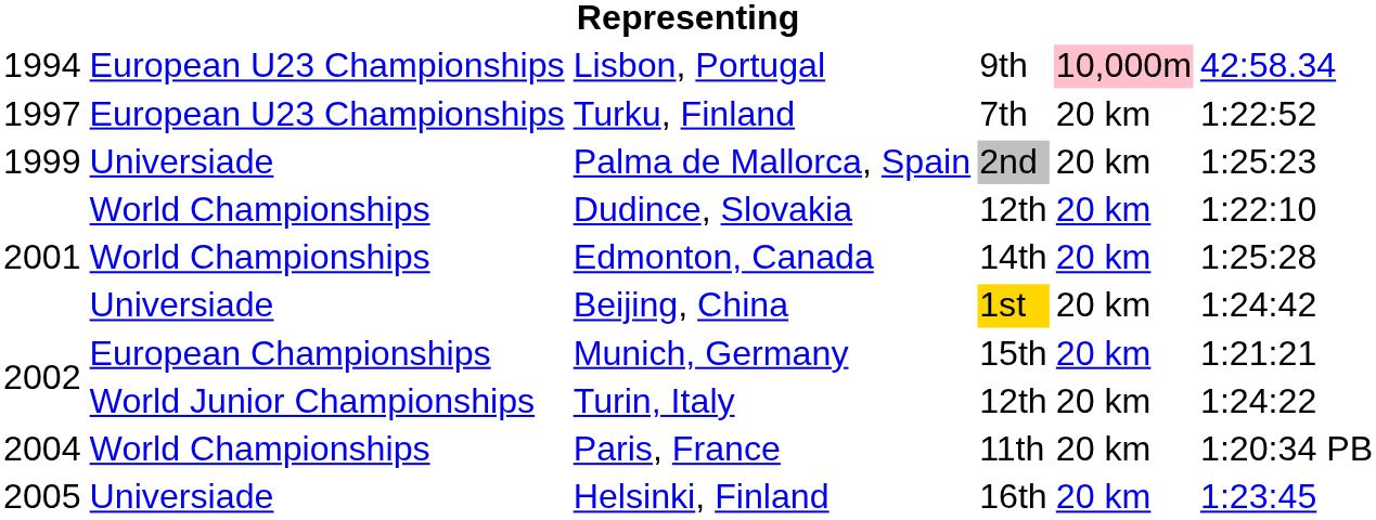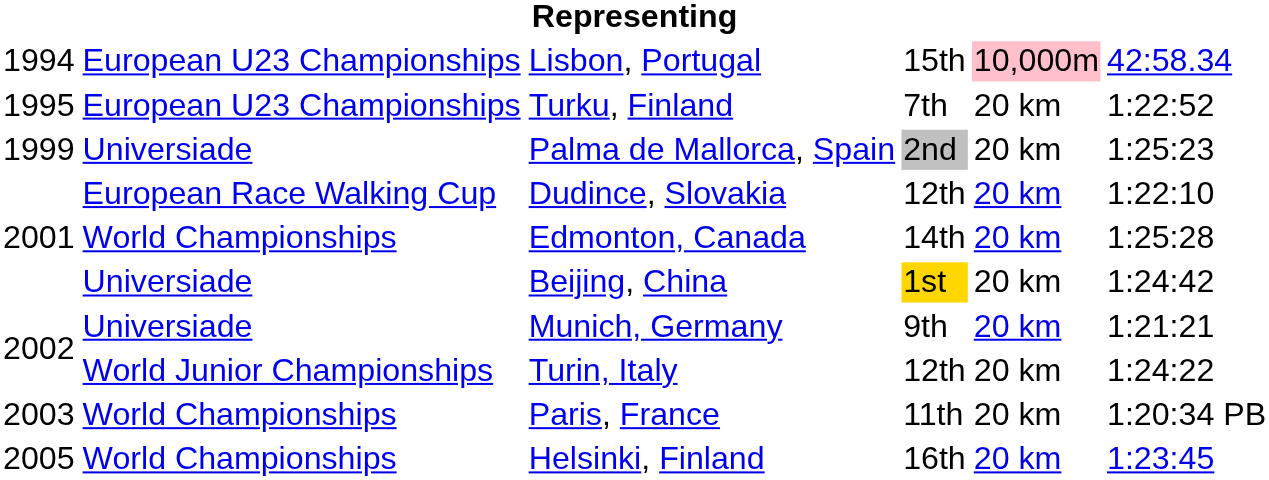 <table>
 <tr>
 <th colspan="6">Representing </th>
 </tr>
 <tr>
 <td>1994</td>
 <td><a href='#'>European U23 Championships</a></td>
 <td><a href='#'>Lisbon</a>, <a href='#'>Portugal</a></td>
-<td>9th</td>
+<td>15th</td>
 <td style="background: pink;">10,000m</td>
 <td><a href='#'>42:58.34</a></td>
 </tr>
 <tr>
-<td>1997</td>
+<td>1995</td>
 <td><a href='#'>European U23 Championships</a></td>
 <td><a href='#'>Turku</a>, <a href='#'>Finland</a></td>
 <td>7th</td>
 <td>20 km</td>
 <td>1:22:52</td>
 </tr>
 <tr>
 <td>1999</td>
 <td><a href='#'>Universiade</a></td>
 <td><a href='#'>Palma de Mallorca</a>, <a href='#'>Spain</a></td>
 <td bgcolor="silver">2nd</td>
 <td>20 km</td>
 <td>1:25:23</td>
 </tr>
 <tr>
 <td rowspan=3>2001</td>
-<td><a href='#'>World Championships</a></td>
+<td><a href='#'>European Race Walking Cup</a></td>
 <td><a href='#'>Dudince</a>, <a href='#'>Slovakia</a></td>
 <td>12th</td>
 <td><a href='#'>20 km</a></td>
 <td>1:22:10</td>
 </tr>
 <tr>
 <td><a href='#'>World Championships</a></td>
 <td><a href='#'>Edmonton, Canada</a></td>
 <td>14th</td>
 <td><a href='#'>20 km</a></td>
 <td>1:25:28</td>
 </tr>
 <tr>
 <td><a href='#'>Universiade</a></td>
 <td><a href='#'>Beijing</a>, <a href='#'>China</a></td>
 <td bgcolor="gold">1st</td>
 <td>20 km</td>
 <td>1:24:42</td>
 </tr>
 <tr>
 <td rowspan=2>2002</td>
-<td><a href='#'>European Championships</a></td>
+<td><a href='#'>Universiade</a></td>
 <td><a href='#'>Munich, Germany</a></td>
-<td>15th</td>
+<td>9th</td>
 <td><a href='#'>20 km</a></td>
 <td>1:21:21</td>
 </tr>
 <tr>
 <td><a href='#'>World Junior Championships</a></td>
 <td><a href='#'>Turin, Italy</a></td>
 <td>12th</td>
 <td>20 km</td>
 <td>1:24:22</td>
 </tr>
 <tr>
-<td>2004</td>
+<td>2003</td>
 <td><a href='#'>World Championships</a></td>
 <td><a href='#'>Paris</a>, <a href='#'>France</a></td>
 <td>11th</td>
 <td>20 km</td>
 <td>1:20:34 PB</td>
 </tr>
 <tr>
 <td>2005</td>
-<td><a href='#'>Universiade</a></td>
+<td><a href='#'>World Championships</a></td>
 <td><a href='#'>Helsinki</a>, <a href='#'>Finland</a></td>
 <td>16th</td>
 <td><a href='#'>20 km</a></td>
 <td><a href='#'>1:23:45</a></td>
 </tr>
 </table>
